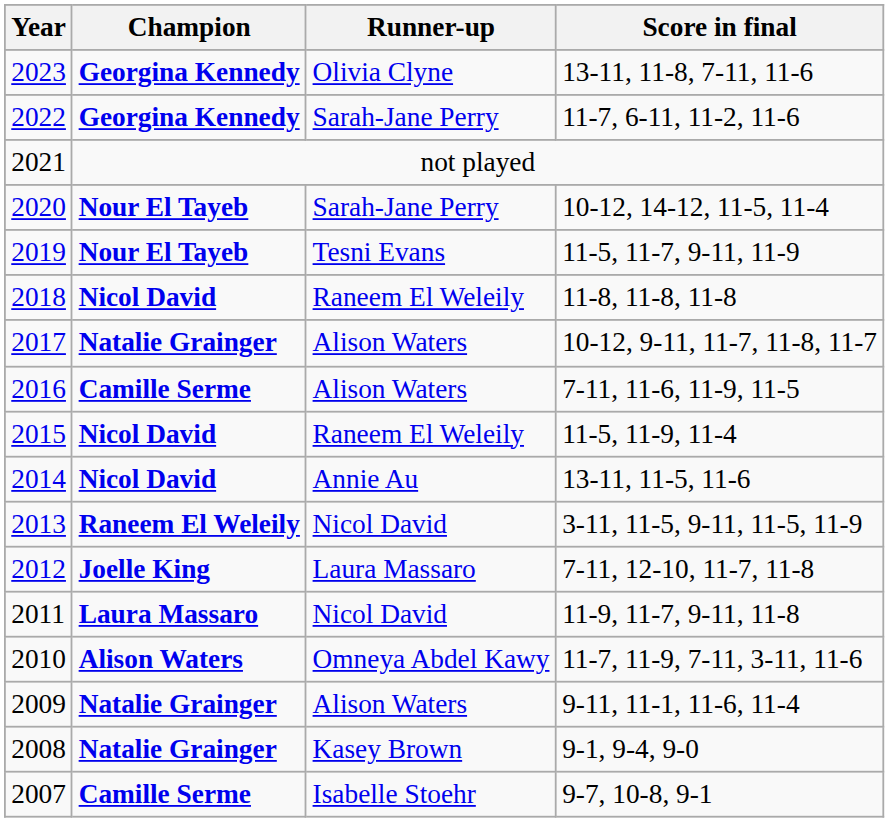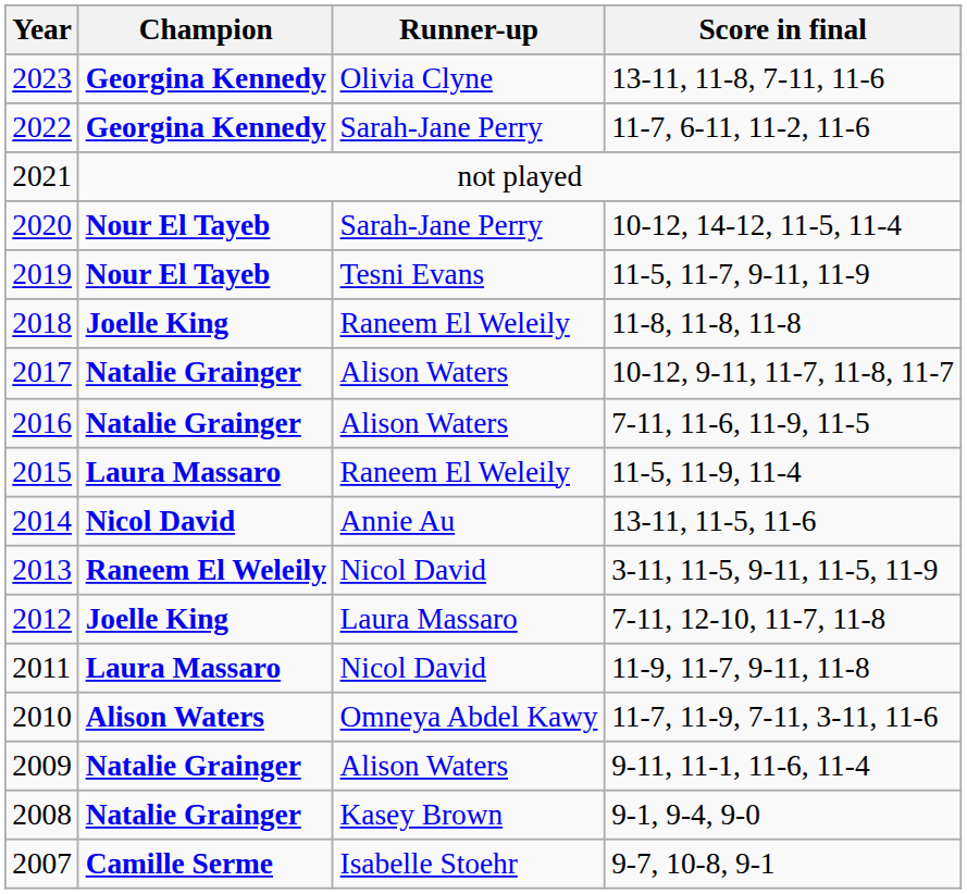 <table class="wikitable" style="font-size: 95%;">
 <tr>
 <th>Year</th>
 <th>Champion</th>
 <th>Runner-up</th>
 <th>Score in final</th>
 </tr>
 <tr>
 <td><a href='#'>2023</a></td>
 <td> <strong><a href='#'>Georgina Kennedy</a></strong></td>
 <td> <a href='#'>Olivia Clyne</a></td>
 <td>13-11, 11-8, 7-11, 11-6</td>
 </tr>
 <tr>
 <td><a href='#'>2022</a></td>
 <td> <strong><a href='#'>Georgina Kennedy</a></strong></td>
 <td> <a href='#'>Sarah-Jane Perry</a></td>
 <td>11-7, 6-11, 11-2, 11-6</td>
 </tr>
 <tr>
 <td>2021</td>
 <td colspan="3" style="text-align:center">not played</td>
 </tr>
 <tr>
 <td><a href='#'>2020</a></td>
 <td> <strong><a href='#'>Nour El Tayeb</a></strong></td>
 <td> <a href='#'>Sarah-Jane Perry</a></td>
 <td>10-12, 14-12, 11-5, 11-4</td>
 </tr>
 <tr>
 <td><a href='#'>2019</a></td>
 <td> <strong><a href='#'>Nour El Tayeb</a></strong></td>
 <td> <a href='#'>Tesni Evans</a></td>
 <td>11-5, 11-7, 9-11, 11-9</td>
 </tr>
 <tr>
 <td><a href='#'>2018</a></td>
-<td> <strong><a href='#'>Nicol David</a></strong></td>
+<td> <strong><a href='#'>Joelle King</a></strong></td>
 <td> <a href='#'>Raneem El Weleily</a></td>
 <td>11-8, 11-8, 11-8</td>
 </tr>
 <tr>
 <td><a href='#'>2017</a></td>
 <td> <strong><a href='#'>Natalie Grainger</a></strong></td>
 <td> <a href='#'>Alison Waters</a></td>
 <td>10-12, 9-11, 11-7, 11-8, 11-7</td>
 </tr>
 <tr>
 <td><a href='#'>2016</a></td>
-<td> <strong><a href='#'>Camille Serme</a></strong></td>
+<td> <strong><a href='#'>Natalie Grainger</a></strong></td>
 <td> <a href='#'>Alison Waters</a></td>
 <td>7-11, 11-6, 11-9, 11-5</td>
 </tr>
 <tr>
 <td><a href='#'>2015</a></td>
-<td> <strong><a href='#'>Nicol David</a></strong></td>
+<td> <strong><a href='#'>Laura Massaro</a></strong></td>
 <td> <a href='#'>Raneem El Weleily</a></td>
 <td>11-5, 11-9, 11-4</td>
 </tr>
 <tr>
 <td><a href='#'>2014</a></td>
 <td> <strong><a href='#'>Nicol David</a></strong></td>
 <td> <a href='#'>Annie Au</a></td>
 <td>13-11, 11-5, 11-6</td>
 </tr>
 <tr>
 <td><a href='#'>2013</a></td>
 <td> <strong><a href='#'>Raneem El Weleily</a></strong></td>
 <td> <a href='#'>Nicol David</a></td>
 <td>3-11, 11-5, 9-11, 11-5, 11-9</td>
 </tr>
 <tr>
 <td><a href='#'>2012</a></td>
 <td> <strong><a href='#'>Joelle King</a></strong></td>
 <td> <a href='#'>Laura Massaro</a></td>
 <td>7-11, 12-10, 11-7, 11-8</td>
 </tr>
 <tr>
 <td>2011</td>
 <td> <strong><a href='#'>Laura Massaro</a></strong></td>
 <td> <a href='#'>Nicol David</a></td>
 <td>11-9, 11-7, 9-11, 11-8</td>
 </tr>
 <tr>
 <td>2010</td>
 <td> <strong><a href='#'>Alison Waters</a></strong></td>
 <td> <a href='#'>Omneya Abdel Kawy</a></td>
 <td>11-7, 11-9, 7-11, 3-11, 11-6</td>
 </tr>
 <tr>
 <td>2009</td>
 <td> <strong><a href='#'>Natalie Grainger</a></strong></td>
 <td> <a href='#'>Alison Waters</a></td>
 <td>9-11, 11-1, 11-6, 11-4</td>
 </tr>
 <tr>
 <td>2008</td>
 <td> <strong><a href='#'>Natalie Grainger</a></strong></td>
 <td> <a href='#'>Kasey Brown</a></td>
 <td>9-1, 9-4, 9-0</td>
 </tr>
 <tr>
 <td>2007</td>
 <td> <strong><a href='#'>Camille Serme</a></strong></td>
 <td> <a href='#'>Isabelle Stoehr</a></td>
 <td>9-7, 10-8, 9-1</td>
 </tr>
 </table>
